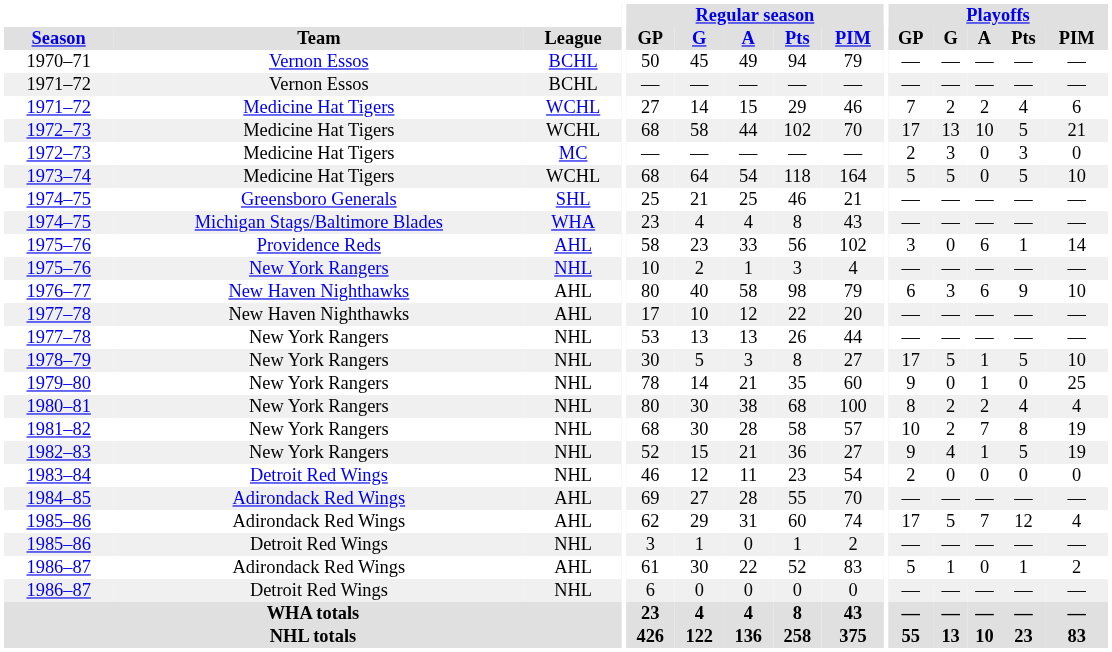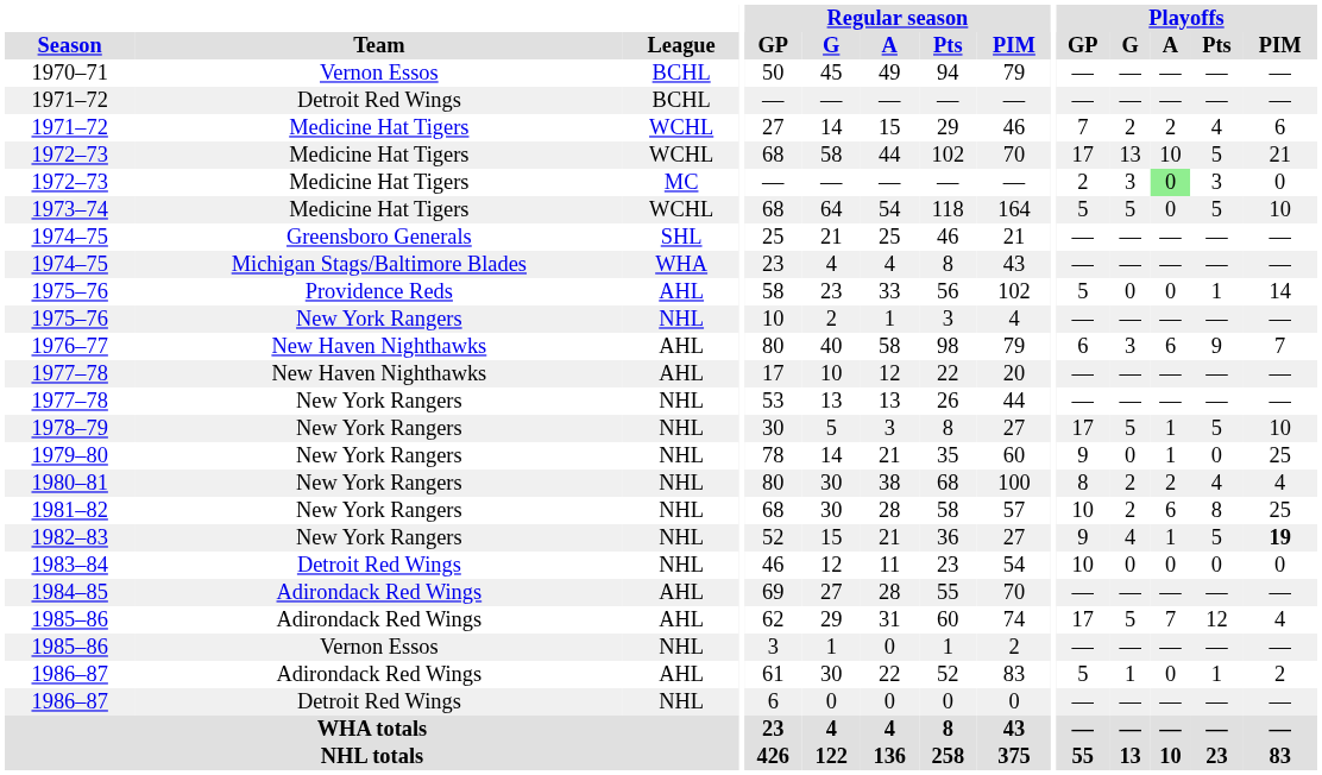 <table border="0" cellpadding="1" cellspacing="0" style="text-align:center; width:60em">
 <tr bgcolor="#e0e0e0">
 <th colspan="3" bgcolor="#ffffff"></th>
 <th rowspan="100" bgcolor="#ffffff"></th>
 <th colspan="5"><a href='#'>Regular season</a></th>
 <th rowspan="100" bgcolor="#ffffff"></th>
 <th colspan="5"><a href='#'>Playoffs</a></th>
 </tr>
 <tr bgcolor="#e0e0e0">
 <th><a href='#'>Season</a></th>
 <th>Team</th>
 <th>League</th>
 <th>GP</th>
 <th><a href='#'>G</a></th>
 <th><a href='#'>A</a></th>
 <th><a href='#'>Pts</a></th>
 <th><a href='#'>PIM</a></th>
 <th>GP</th>
 <th>G</th>
 <th>A</th>
 <th>Pts</th>
 <th>PIM</th>
 </tr>
 <tr>
 <td>1970–71</td>
 <td><a href='#'>Vernon Essos</a></td>
 <td><a href='#'>BCHL</a></td>
 <td>50</td>
 <td>45</td>
 <td>49</td>
 <td>94</td>
 <td>79</td>
 <td>—</td>
 <td>—</td>
 <td>—</td>
 <td>—</td>
 <td>—</td>
 </tr>
 <tr bgcolor="#f0f0f0">
 <td>1971–72</td>
-<td>Vernon Essos</td>
+<td>Detroit Red Wings</td>
 <td>BCHL</td>
 <td>—</td>
 <td>—</td>
 <td>—</td>
 <td>—</td>
 <td>—</td>
 <td>—</td>
 <td>—</td>
 <td>—</td>
 <td>—</td>
 <td>—</td>
 </tr>
 <tr>
 <td><a href='#'>1971–72</a></td>
 <td><a href='#'>Medicine Hat Tigers</a></td>
 <td><a href='#'>WCHL</a></td>
 <td>27</td>
 <td>14</td>
 <td>15</td>
 <td>29</td>
 <td>46</td>
 <td>7</td>
 <td>2</td>
 <td>2</td>
 <td>4</td>
 <td>6</td>
 </tr>
 <tr bgcolor="#f0f0f0">
 <td><a href='#'>1972–73</a></td>
 <td>Medicine Hat Tigers</td>
 <td>WCHL</td>
 <td>68</td>
 <td>58</td>
 <td>44</td>
 <td>102</td>
 <td>70</td>
 <td>17</td>
 <td>13</td>
 <td>10</td>
 <td>5</td>
 <td>21</td>
 </tr>
 <tr>
 <td><a href='#'>1972–73</a></td>
 <td>Medicine Hat Tigers</td>
 <td><a href='#'>MC</a></td>
 <td>—</td>
 <td>—</td>
 <td>—</td>
 <td>—</td>
 <td>—</td>
 <td>2</td>
 <td>3</td>
-<td>0</td>
+<td style="background: lightgreen;">0</td>
 <td>3</td>
 <td>0</td>
 </tr>
 <tr bgcolor="#f0f0f0">
 <td><a href='#'>1973–74</a></td>
 <td>Medicine Hat Tigers</td>
 <td>WCHL</td>
 <td>68</td>
 <td>64</td>
 <td>54</td>
 <td>118</td>
 <td>164</td>
 <td>5</td>
 <td>5</td>
 <td>0</td>
 <td>5</td>
 <td>10</td>
 </tr>
 <tr>
 <td><a href='#'>1974–75</a></td>
 <td><a href='#'>Greensboro Generals</a></td>
 <td><a href='#'>SHL</a></td>
 <td>25</td>
 <td>21</td>
 <td>25</td>
 <td>46</td>
 <td>21</td>
 <td>—</td>
 <td>—</td>
 <td>—</td>
 <td>—</td>
 <td>—</td>
 </tr>
 <tr bgcolor="#f0f0f0">
 <td><a href='#'>1974–75</a></td>
 <td><a href='#'>Michigan Stags/Baltimore Blades</a></td>
 <td><a href='#'>WHA</a></td>
 <td>23</td>
 <td>4</td>
 <td>4</td>
 <td>8</td>
 <td>43</td>
 <td>—</td>
 <td>—</td>
 <td>—</td>
 <td>—</td>
 <td>—</td>
 </tr>
 <tr>
 <td><a href='#'>1975–76</a></td>
 <td><a href='#'>Providence Reds</a></td>
 <td><a href='#'>AHL</a></td>
 <td>58</td>
 <td>23</td>
 <td>33</td>
 <td>56</td>
 <td>102</td>
-<td>3</td>
+<td>5</td>
 <td>0</td>
-<td>6</td>
+<td>0</td>
 <td>1</td>
 <td>14</td>
 </tr>
 <tr bgcolor="#f0f0f0">
 <td><a href='#'>1975–76</a></td>
 <td><a href='#'>New York Rangers</a></td>
 <td><a href='#'>NHL</a></td>
 <td>10</td>
 <td>2</td>
 <td>1</td>
 <td>3</td>
 <td>4</td>
 <td>—</td>
 <td>—</td>
 <td>—</td>
 <td>—</td>
 <td>—</td>
 </tr>
 <tr>
 <td><a href='#'>1976–77</a></td>
 <td><a href='#'>New Haven Nighthawks</a></td>
 <td>AHL</td>
 <td>80</td>
 <td>40</td>
 <td>58</td>
 <td>98</td>
 <td>79</td>
 <td>6</td>
 <td>3</td>
 <td>6</td>
 <td>9</td>
-<td>10</td>
+<td>7</td>
 </tr>
 <tr bgcolor="#f0f0f0">
 <td><a href='#'>1977–78</a></td>
 <td>New Haven Nighthawks</td>
 <td>AHL</td>
 <td>17</td>
 <td>10</td>
 <td>12</td>
 <td>22</td>
 <td>20</td>
 <td>—</td>
 <td>—</td>
 <td>—</td>
 <td>—</td>
 <td>—</td>
 </tr>
 <tr>
 <td><a href='#'>1977–78</a></td>
 <td>New York Rangers</td>
 <td>NHL</td>
 <td>53</td>
 <td>13</td>
 <td>13</td>
 <td>26</td>
 <td>44</td>
 <td>—</td>
 <td>—</td>
 <td>—</td>
 <td>—</td>
 <td>—</td>
 </tr>
 <tr bgcolor="#f0f0f0">
 <td><a href='#'>1978–79</a></td>
 <td>New York Rangers</td>
 <td>NHL</td>
 <td>30</td>
 <td>5</td>
 <td>3</td>
 <td>8</td>
 <td>27</td>
 <td>17</td>
 <td>5</td>
 <td>1</td>
 <td>5</td>
 <td>10</td>
 </tr>
 <tr>
 <td><a href='#'>1979–80</a></td>
 <td>New York Rangers</td>
 <td>NHL</td>
 <td>78</td>
 <td>14</td>
 <td>21</td>
 <td>35</td>
 <td>60</td>
 <td>9</td>
 <td>0</td>
 <td>1</td>
 <td>0</td>
 <td>25</td>
 </tr>
 <tr bgcolor="#f0f0f0">
 <td><a href='#'>1980–81</a></td>
 <td>New York Rangers</td>
 <td>NHL</td>
 <td>80</td>
 <td>30</td>
 <td>38</td>
 <td>68</td>
 <td>100</td>
 <td>8</td>
 <td>2</td>
 <td>2</td>
 <td>4</td>
 <td>4</td>
 </tr>
 <tr>
 <td><a href='#'>1981–82</a></td>
 <td>New York Rangers</td>
 <td>NHL</td>
 <td>68</td>
 <td>30</td>
 <td>28</td>
 <td>58</td>
 <td>57</td>
 <td>10</td>
 <td>2</td>
-<td>7</td>
+<td>6</td>
 <td>8</td>
-<td>19</td>
+<td>25</td>
 </tr>
 <tr bgcolor="#f0f0f0">
 <td><a href='#'>1982–83</a></td>
 <td>New York Rangers</td>
 <td>NHL</td>
 <td>52</td>
 <td>15</td>
 <td>21</td>
 <td>36</td>
 <td>27</td>
 <td>9</td>
 <td>4</td>
 <td>1</td>
 <td>5</td>
-<td>19</td>
+<td><strong>19</strong></td>
 </tr>
 <tr>
 <td><a href='#'>1983–84</a></td>
 <td><a href='#'>Detroit Red Wings</a></td>
 <td>NHL</td>
 <td>46</td>
 <td>12</td>
 <td>11</td>
 <td>23</td>
 <td>54</td>
-<td>2</td>
+<td>10</td>
 <td>0</td>
 <td>0</td>
 <td>0</td>
 <td>0</td>
 </tr>
 <tr bgcolor="#f0f0f0">
 <td><a href='#'>1984–85</a></td>
 <td><a href='#'>Adirondack Red Wings</a></td>
 <td>AHL</td>
 <td>69</td>
 <td>27</td>
 <td>28</td>
 <td>55</td>
 <td>70</td>
 <td>—</td>
 <td>—</td>
 <td>—</td>
 <td>—</td>
 <td>—</td>
 </tr>
 <tr>
 <td><a href='#'>1985–86</a></td>
 <td>Adirondack Red Wings</td>
 <td>AHL</td>
 <td>62</td>
 <td>29</td>
 <td>31</td>
 <td>60</td>
 <td>74</td>
 <td>17</td>
 <td>5</td>
 <td>7</td>
 <td>12</td>
 <td>4</td>
 </tr>
 <tr bgcolor="#f0f0f0">
 <td><a href='#'>1985–86</a></td>
-<td>Detroit Red Wings</td>
+<td>Vernon Essos</td>
 <td>NHL</td>
 <td>3</td>
 <td>1</td>
 <td>0</td>
 <td>1</td>
 <td>2</td>
 <td>—</td>
 <td>—</td>
 <td>—</td>
 <td>—</td>
 <td>—</td>
 </tr>
 <tr>
 <td><a href='#'>1986–87</a></td>
 <td>Adirondack Red Wings</td>
 <td>AHL</td>
 <td>61</td>
 <td>30</td>
 <td>22</td>
 <td>52</td>
 <td>83</td>
 <td>5</td>
 <td>1</td>
 <td>0</td>
 <td>1</td>
 <td>2</td>
 </tr>
 <tr bgcolor="#f0f0f0">
 <td><a href='#'>1986–87</a></td>
 <td>Detroit Red Wings</td>
 <td>NHL</td>
 <td>6</td>
 <td>0</td>
 <td>0</td>
 <td>0</td>
 <td>0</td>
 <td>—</td>
 <td>—</td>
 <td>—</td>
 <td>—</td>
 <td>—</td>
 </tr>
 <tr bgcolor="#e0e0e0">
 <th colspan="3">WHA totals</th>
 <th>23</th>
 <th>4</th>
 <th>4</th>
 <th>8</th>
 <th>43</th>
 <th>—</th>
 <th>—</th>
 <th>—</th>
 <th>—</th>
 <th>—</th>
 </tr>
 <tr bgcolor="#e0e0e0">
 <th colspan="3">NHL totals</th>
 <th>426</th>
 <th>122</th>
 <th>136</th>
 <th>258</th>
 <th>375</th>
 <th>55</th>
 <th>13</th>
 <th>10</th>
 <th>23</th>
 <th>83</th>
 </tr>
 </table>
